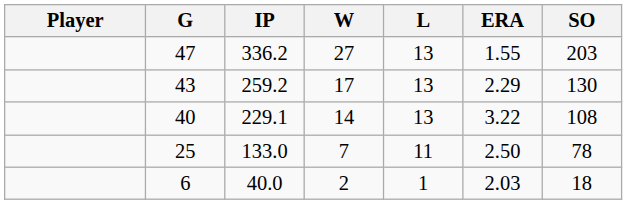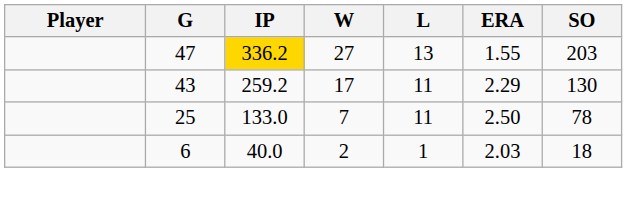 <table class="wikitable sortable">
 <tr>
 <th bgcolor="#DDDDFF" width="16%">Player</th>
 <th bgcolor="#DDDDFF" width="9%">G</th>
 <th bgcolor="#DDDDFF" width="9%">IP</th>
 <th bgcolor="#DDDDFF" width="9%">W</th>
 <th bgcolor="#DDDDFF" width="9%">L</th>
 <th bgcolor="#DDDDFF" width="9%">ERA</th>
 <th bgcolor="#DDDDFF" width="9%">SO</th>
 </tr>
 <tr align="center">
 <td></td>
 <td>47</td>
-<td>336.2</td>
+<td style="background: gold;">336.2</td>
 <td>27</td>
 <td>13</td>
 <td>1.55</td>
 <td>203</td>
 </tr>
 <tr align="center">
 <td></td>
 <td>43</td>
 <td>259.2</td>
 <td>17</td>
-<td>13</td>
+<td>11</td>
 <td>2.29</td>
 <td>130</td>
-</tr>
-<tr align="center">
-<td></td>
-<td>40</td>
-<td>229.1</td>
-<td>14</td>
-<td>13</td>
-<td>3.22</td>
-<td>108</td>
 </tr>
 <tr align="center">
 <td></td>
 <td>25</td>
 <td>133.0</td>
 <td>7</td>
 <td>11</td>
 <td>2.50</td>
 <td>78</td>
 </tr>
 <tr align="center">
 <td></td>
 <td>6</td>
 <td>40.0</td>
 <td>2</td>
 <td>1</td>
 <td>2.03</td>
 <td>18</td>
 </tr>
 </table>
